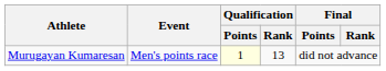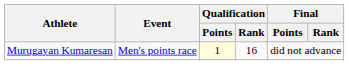 <table class=wikitable style="font-size:90%">
 <tr>
 <th rowspan=2>Athlete</th>
 <th rowspan=2>Event</th>
 <th colspan=2>Qualification</th>
 <th colspan=2>Final</th>
 </tr>
 <tr>
 <th>Points</th>
 <th>Rank</th>
 <th>Points</th>
 <th>Rank</th>
 </tr>
 <tr align=center>
 <td align=left><a href='#'>Murugayan Kumaresan</a></td>
 <td align=left><a href='#'>Men's points race</a></td>
 <td style="background: lightyellow;">1</td>
-<td>13</td>
+<td>16</td>
 <td colspan=2>did not advance</td>
 </tr>
 </table>
